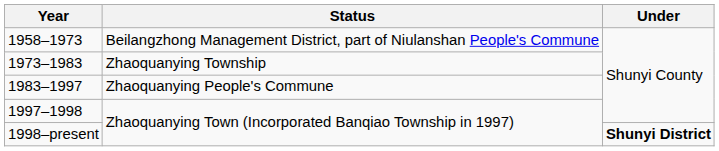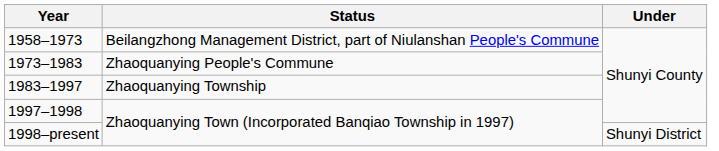 <table class="wikitable">
 <tr>
 <th>Year</th>
 <th>Status</th>
 <th>Under</th>
 </tr>
 <tr>
 <td>1958–1973</td>
 <td>Beilangzhong Management District, part of Niulanshan <a href='#'>People's Commune</a></td>
 <td rowspan="4">Shunyi County</td>
 </tr>
 <tr>
 <td>1973–1983</td>
-<td>Zhaoquanying Township</td>
+<td>Zhaoquanying People's Commune</td>
 </tr>
 <tr>
 <td>1983–1997</td>
-<td>Zhaoquanying People's Commune</td>
+<td>Zhaoquanying Township</td>
 </tr>
 <tr>
 <td>1997–1998</td>
 <td rowspan="2">Zhaoquanying Town (Incorporated Banqiao Township in 1997)</td>
 </tr>
 <tr>
 <td>1998–present</td>
-<td><strong>Shunyi District</strong></td>
+<td>Shunyi District</td>
 </tr>
 </table>
